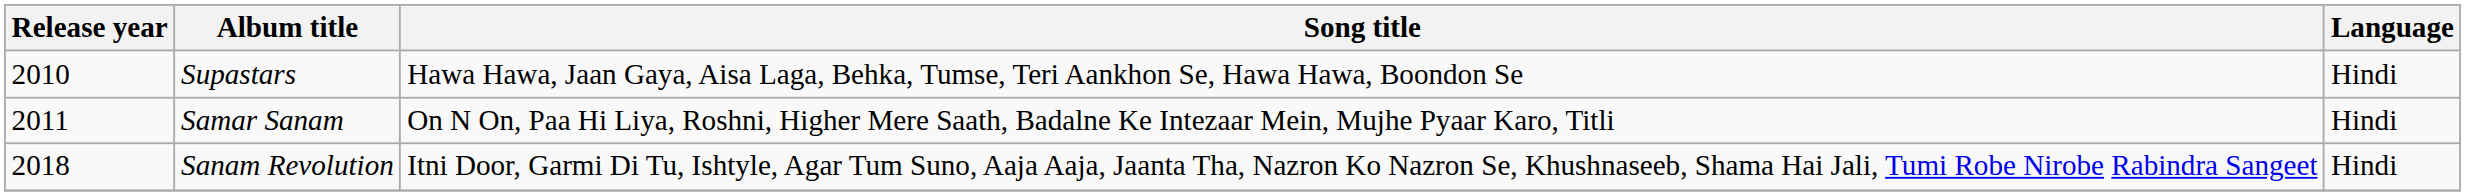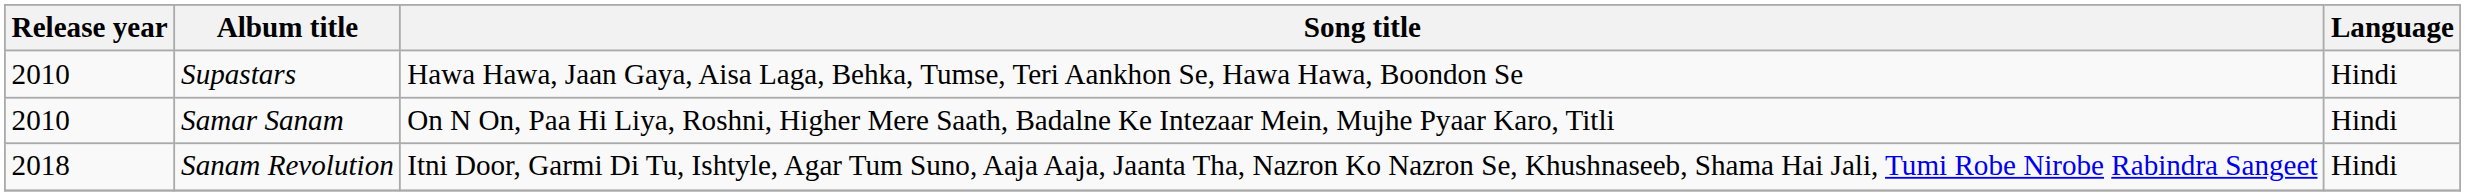 <table class="wikitable">
 <tr>
 <th>Release year</th>
 <th>Album title</th>
 <th>Song title</th>
 <th>Language</th>
 </tr>
 <tr>
 <td>2010</td>
 <td><em>Supastars</em></td>
 <td>Hawa Hawa, Jaan Gaya, Aisa Laga, Behka, Tumse, Teri Aankhon Se, Hawa Hawa, Boondon Se</td>
 <td>Hindi</td>
 </tr>
 <tr>
-<td>2011</td>
+<td>2010</td>
 <td><em>Samar Sanam</em></td>
 <td>On N On, Paa Hi Liya, Roshni, Higher Mere Saath, Badalne Ke Intezaar Mein, Mujhe Pyaar Karo, Titli</td>
 <td>Hindi</td>
 </tr>
 <tr>
 <td>2018</td>
 <td><em>Sanam Revolution</em></td>
 <td>Itni Door, Garmi Di Tu, Ishtyle, Agar Tum Suno, Aaja Aaja, Jaanta Tha, Nazron Ko Nazron Se, Khushnaseeb, Shama Hai Jali, <a href='#'>Tumi Robe Nirobe</a> <a href='#'>Rabindra Sangeet</a></td>
 <td>Hindi</td>
 </tr>
 <tr>
 </tr>
 </table>
